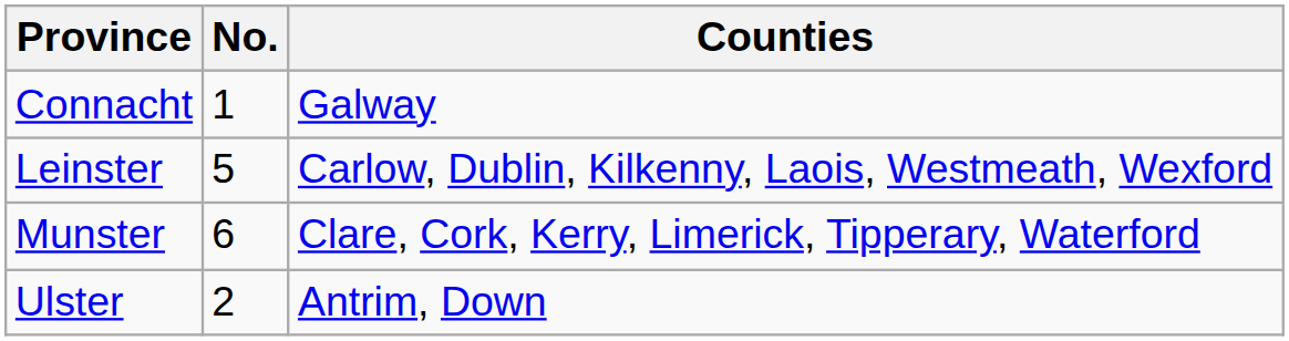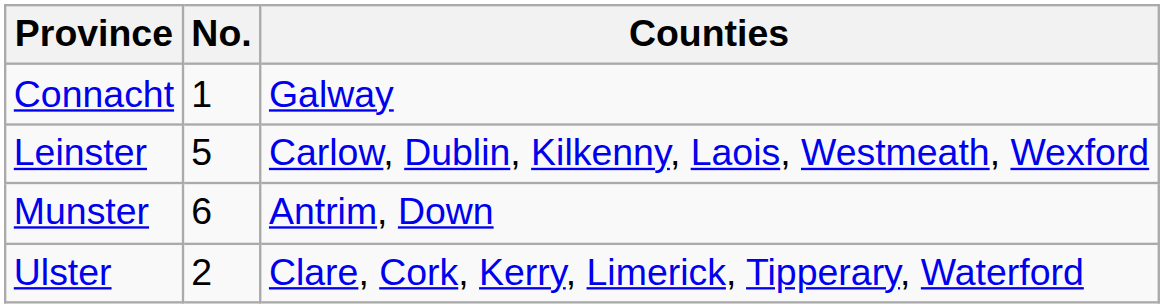 <table class="wikitable">
 <tr>
 <th>Province</th>
 <th>No.</th>
 <th>Counties</th>
 </tr>
 <tr>
 <td><a href='#'>Connacht</a></td>
 <td>1</td>
 <td><a href='#'>Galway</a></td>
 </tr>
 <tr>
 <td><a href='#'>Leinster</a></td>
 <td>5</td>
 <td><a href='#'>Carlow</a>, <a href='#'>Dublin</a>, <a href='#'>Kilkenny</a>, <a href='#'>Laois</a>, <a href='#'>Westmeath</a>, <a href='#'>Wexford</a></td>
 </tr>
 <tr>
 <td><a href='#'>Munster</a></td>
 <td>6</td>
-<td><a href='#'>Clare</a>, <a href='#'>Cork</a>, <a href='#'>Kerry</a>, <a href='#'>Limerick</a>, <a href='#'>Tipperary</a>, <a href='#'>Waterford</a></td>
+<td><a href='#'>Antrim</a>, <a href='#'>Down</a></td>
 </tr>
 <tr>
 <td><a href='#'>Ulster</a></td>
 <td>2</td>
-<td><a href='#'>Antrim</a>, <a href='#'>Down</a></td>
+<td><a href='#'>Clare</a>, <a href='#'>Cork</a>, <a href='#'>Kerry</a>, <a href='#'>Limerick</a>, <a href='#'>Tipperary</a>, <a href='#'>Waterford</a></td>
 </tr>
 </table>
